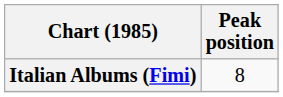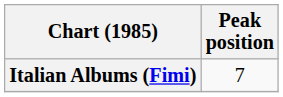 <table class="wikitable sortable plainrowheaders">
 <tr>
 <th>Chart (1985)</th>
 <th>Peak<br>position</th>
 </tr>
 <tr>
 <th scope="row">Italian Albums (<a href='#'>Fimi</a>)</th>
-<td style="text-align:center;">8</td>
+<td style="text-align:center;">7</td>
 </tr>
 <tr>
 </tr>
 </table>
